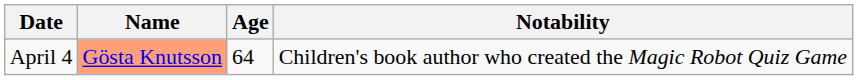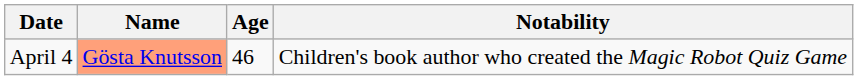 <table class="wikitable">
 <tr>
 <th>Date</th>
 <th>Name</th>
 <th>Age</th>
 <th>Notability</th>
 </tr>
 <tr>
 <td>April 4</td>
 <td style="background: lightsalmon;"><a href='#'>Gösta Knutsson</a></td>
-<td>64</td>
+<td>46</td>
 <td>Children's book author who created the <em>Magic Robot Quiz Game</em></td>
 </tr>
 </table>
